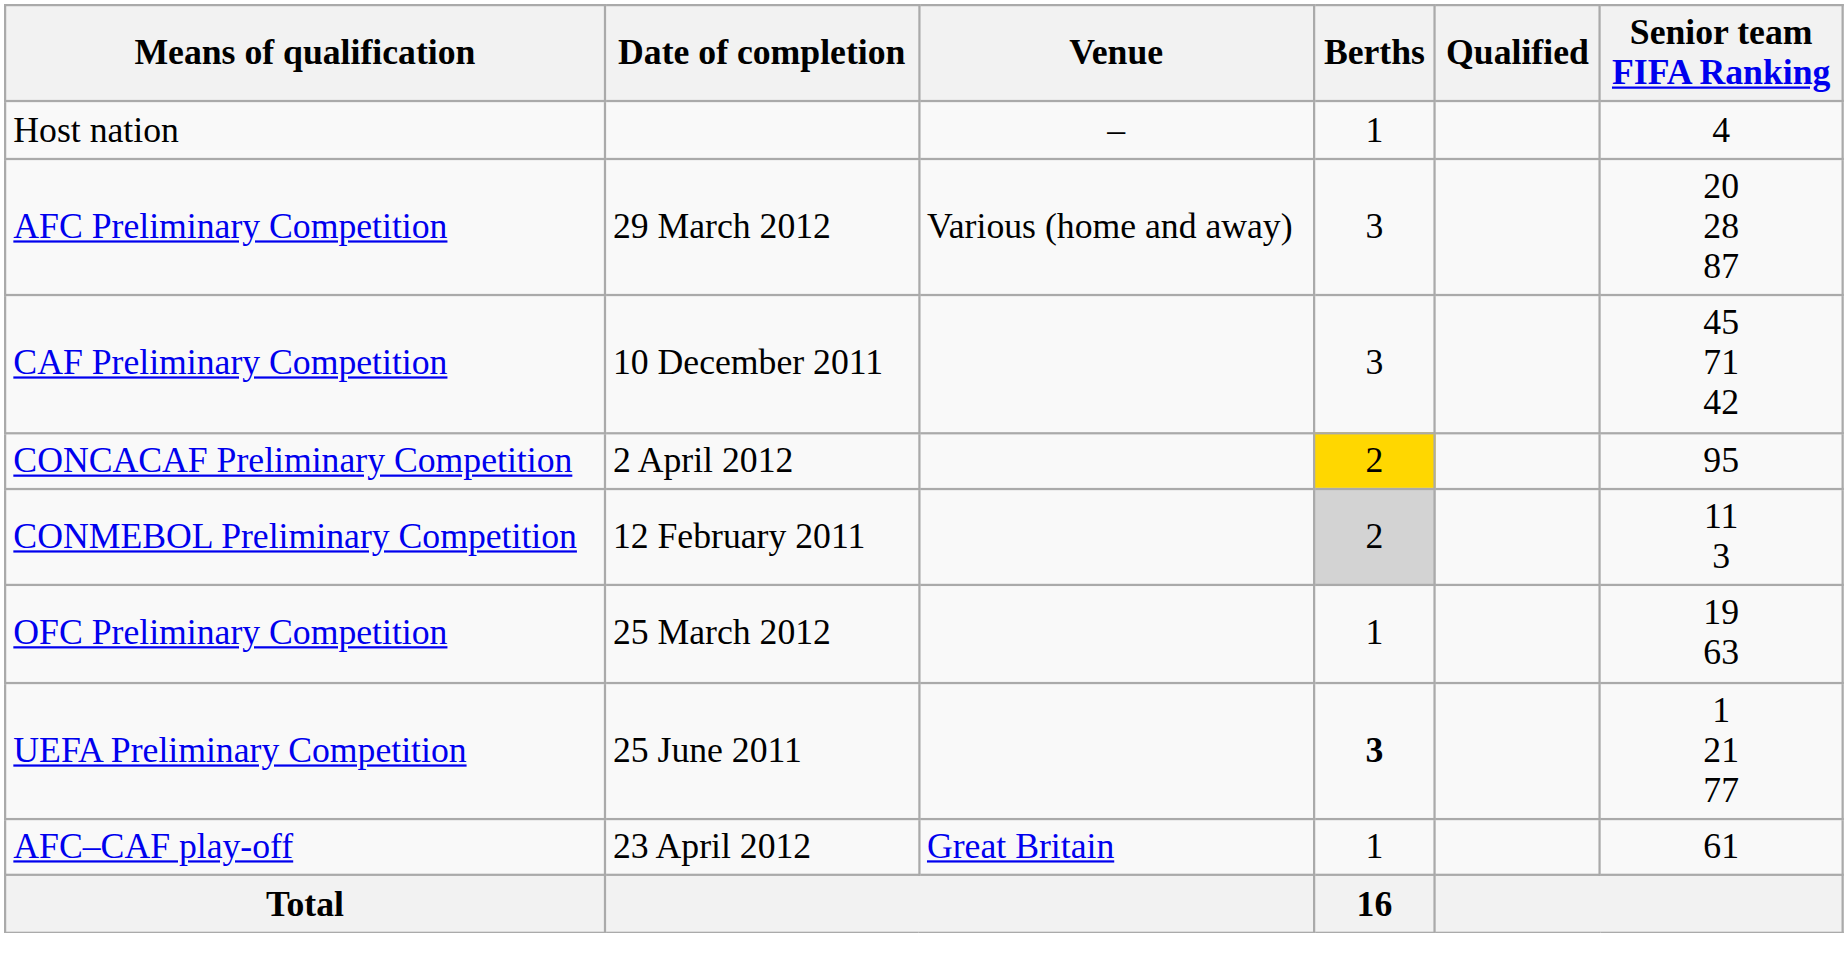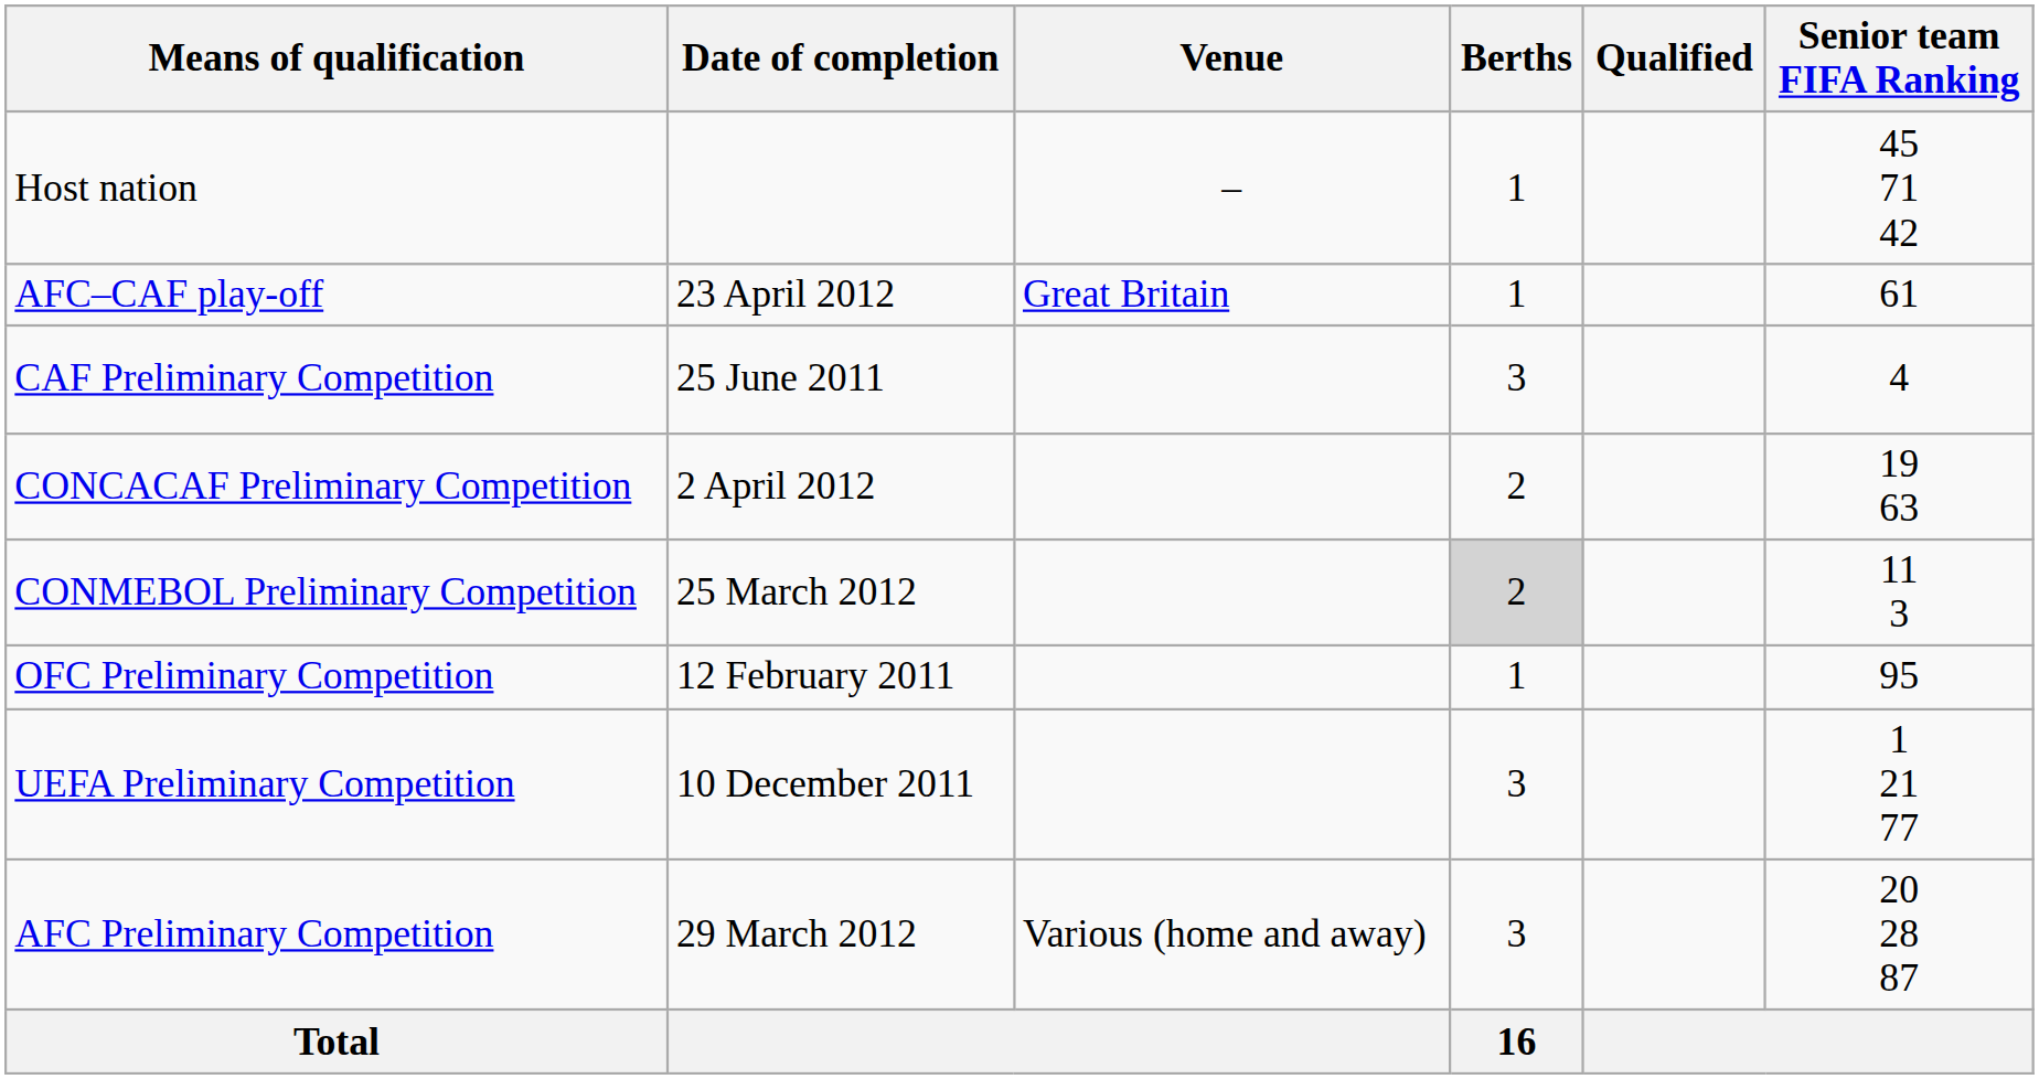 <table class="wikitable" style="width:825px">
 <tr>
 <th>Means of qualification</th>
 <th>Date of completion</th>
 <th>Venue</th>
 <th>Berths</th>
 <th>Qualified</th>
 <th>Senior team<br><a href='#'>FIFA Ranking</a></th>
 </tr>
 <tr>
 <td>Host nation</td>
 <td></td>
 <td align=center>–</td>
 <td align=center>1</td>
 <td></td>
+<td align=center>45<br>71<br>42</td>
+</tr>
+<tr>
+<td><a href='#'>AFC–CAF play-off</a></td>
+<td>23 April 2012</td>
+<td> <a href='#'>Great Britain</a></td>
+<td align=center>1</td>
+<td></td>
+<td align=center>61</td>
+</tr>
+<tr>
+<td><a href='#'>CAF Preliminary Competition</a></td>
+<td>25 June 2011</td>
+<td></td>
+<td align=center>3</td>
+<td><br><br></td>
 <td align=center>4</td>
+</tr>
+<tr>
+<td><a href='#'>CONCACAF Preliminary Competition</a></td>
+<td>2 April 2012</td>
+<td></td>
+<td align=center>2</td>
+<td><br></td>
+<td align=center>19<br>63</td>
+</tr>
+<tr>
+<td><a href='#'>CONMEBOL Preliminary Competition</a></td>
+<td>25 March 2012</td>
+<td></td>
+<td align=center style="background: lightgrey;">2</td>
+<td><br></td>
+<td align=center>11<br>3</td>
+</tr>
+<tr>
+<td><a href='#'>OFC Preliminary Competition</a></td>
+<td>12 February 2011</td>
+<td></td>
+<td align=center>1</td>
+<td></td>
+<td align=center>95</td>
+</tr>
+<tr>
+<td><a href='#'>UEFA Preliminary Competition</a></td>
+<td>10 December 2011</td>
+<td></td>
+<td align=center>3</td>
+<td><br><br></td>
+<td align=center>1<br>21<br>77</td>
 </tr>
 <tr>
 <td><a href='#'>AFC Preliminary Competition</a></td>
 <td>29 March 2012</td>
 <td>Various (home and away)</td>
 <td align=center>3</td>
 <td><br><br></td>
 <td align=center>20<br>28<br>87</td>
 </tr>
 <tr>
-<td><a href='#'>CAF Preliminary Competition</a></td>
-<td>10 December 2011</td>
-<td></td>
-<td align=center>3</td>
-<td><br><br></td>
-<td align=center>45<br>71<br>42</td>
-</tr>
-<tr>
-<td><a href='#'>CONCACAF Preliminary Competition</a></td>
-<td>2 April 2012</td>
-<td></td>
-<td align=center style="background: gold;">2</td>
-<td><br></td>
-<td align=center>95</td>
-</tr>
-<tr>
-<td><a href='#'>CONMEBOL Preliminary Competition</a></td>
-<td>12 February 2011</td>
-<td></td>
-<td align=center style="background: lightgrey;">2</td>
-<td><br></td>
-<td align=center>11<br>3</td>
-</tr>
-<tr>
-<td><a href='#'>OFC Preliminary Competition</a></td>
-<td>25 March 2012</td>
-<td></td>
-<td align=center>1</td>
-<td></td>
-<td align=center>19<br>63</td>
-</tr>
-<tr>
-<td><a href='#'>UEFA Preliminary Competition</a></td>
-<td>25 June 2011</td>
-<td></td>
-<td align=center><strong>3</strong></td>
-<td><br><br></td>
-<td align=center>1<br>21<br>77</td>
-</tr>
-<tr>
-<td><a href='#'>AFC–CAF play-off</a></td>
-<td>23 April 2012</td>
-<td> <a href='#'>Great Britain</a></td>
-<td align=center>1</td>
-<td></td>
-<td align=center>61</td>
-</tr>
-<tr>
 <th>Total</th>
 <th colspan=2></th>
 <th>16</th>
 <th colspan=2></th>
 </tr>
 </table>
